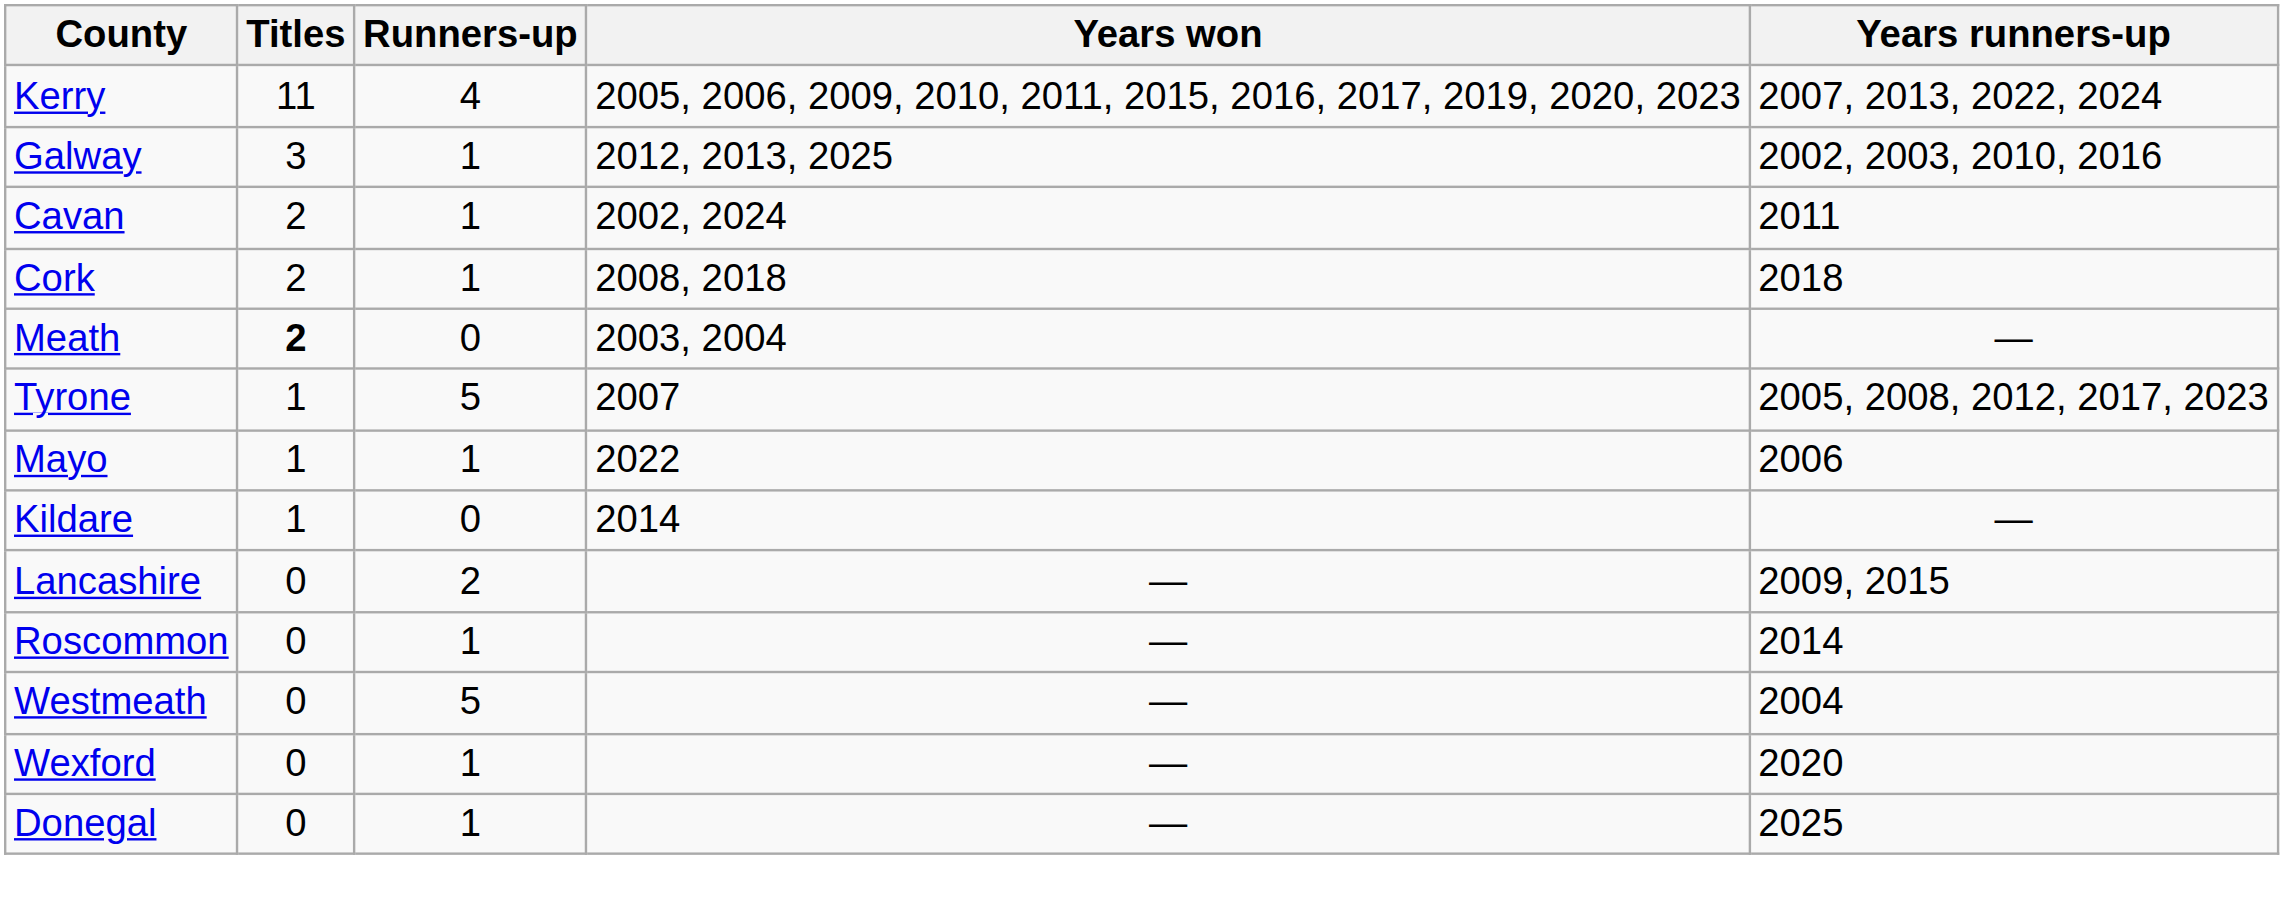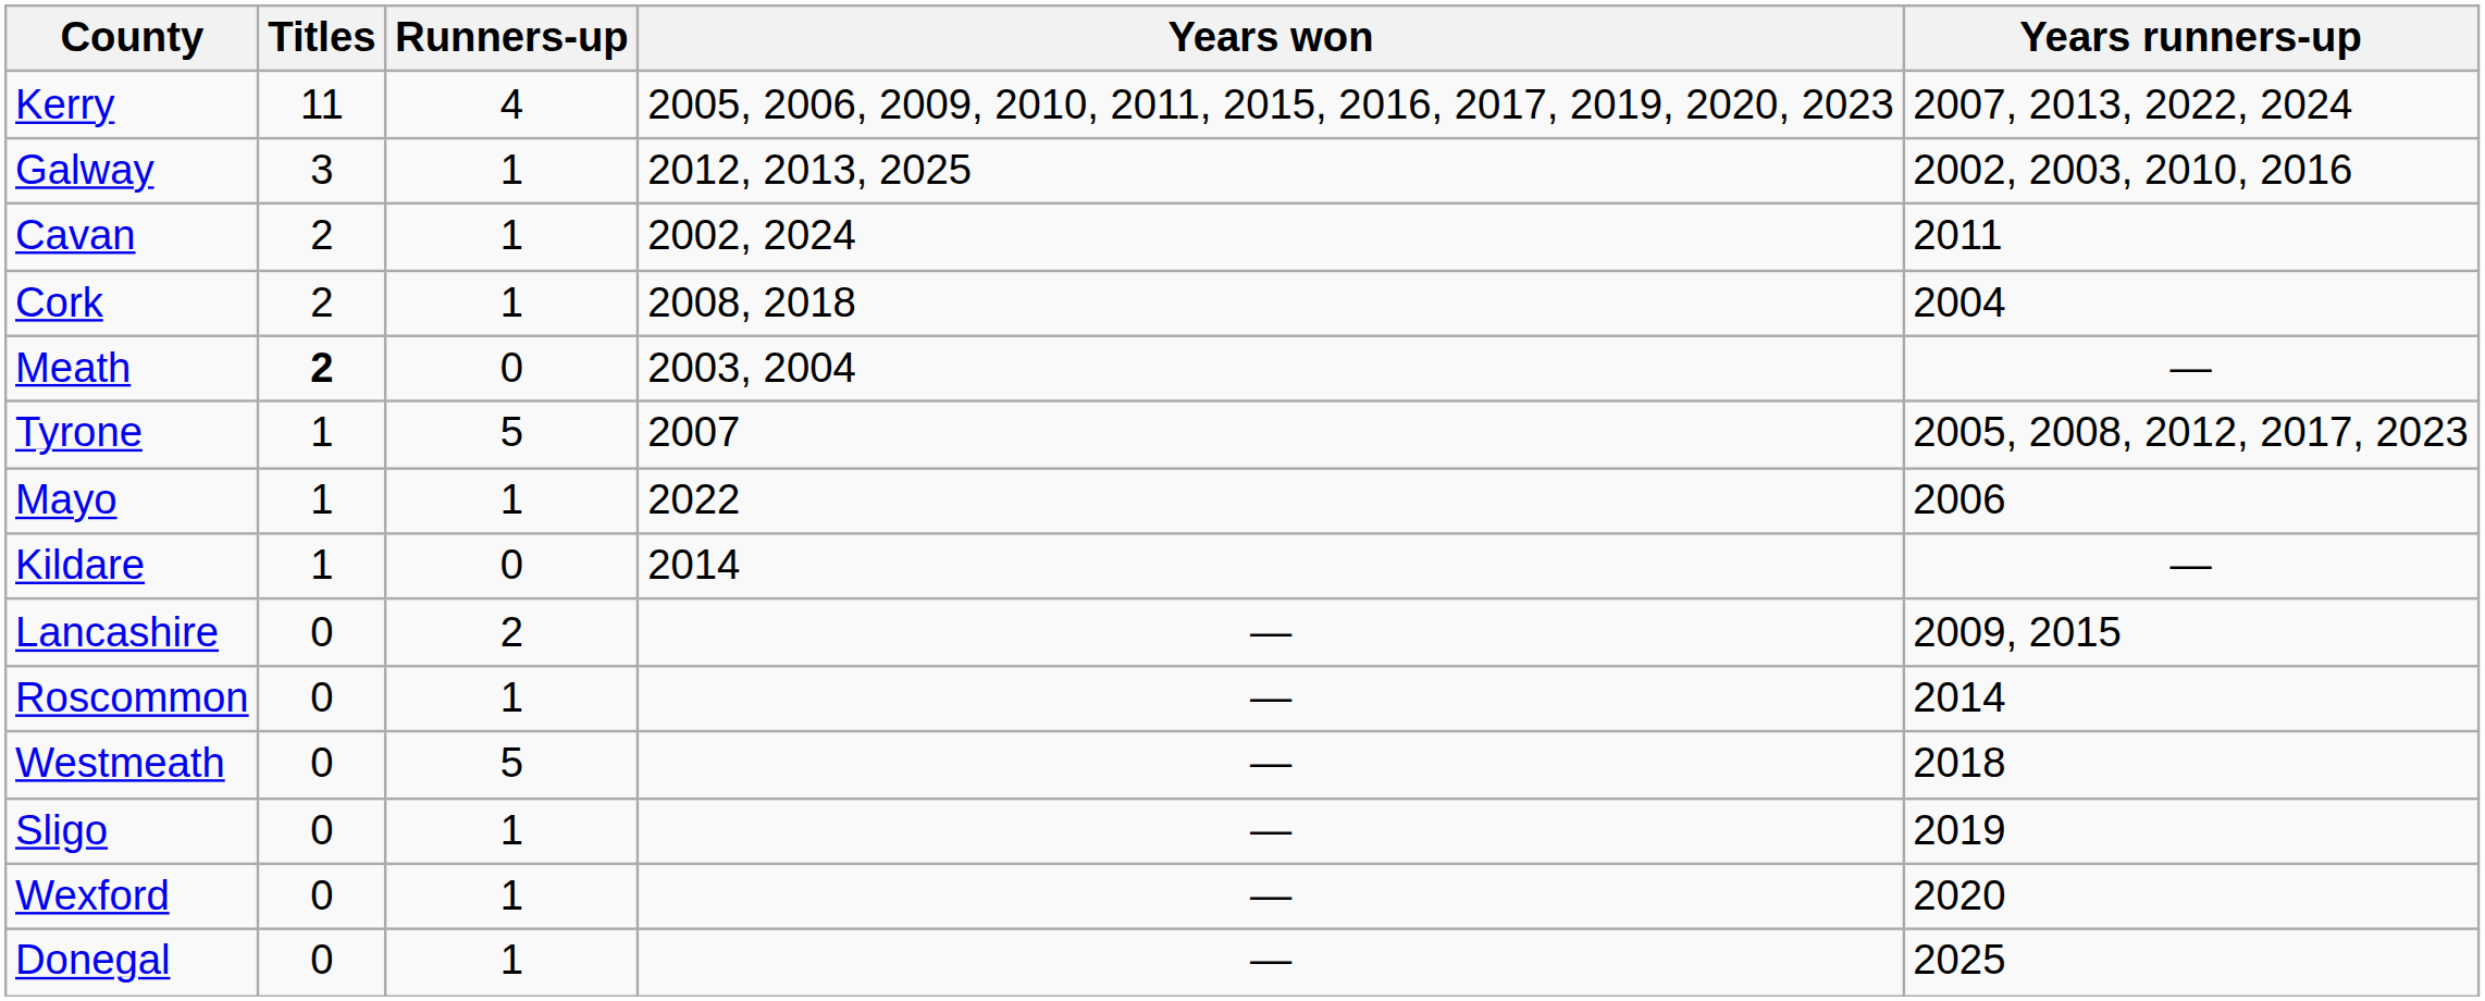 <table class="wikitable sortable" style="text-align:center;">
 <tr>
 <th>County</th>
 <th>Titles</th>
 <th>Runners-up</th>
 <th>Years won</th>
 <th>Years runners-up</th>
 </tr>
 <tr>
 <td style="text-align:left"><a href='#'>Kerry</a></td>
 <td>11</td>
 <td>4</td>
 <td style="text-align:left">2005, 2006, 2009, 2010, 2011, 2015, 2016, 2017, 2019, 2020, 2023</td>
 <td style="text-align:left">2007, 2013, 2022, 2024</td>
 </tr>
 <tr>
 <td style="text-align:left"><a href='#'>Galway</a></td>
 <td>3</td>
 <td>1</td>
 <td style="text-align:left">2012, 2013, 2025</td>
 <td style="text-align:left">2002, 2003, 2010, 2016</td>
 </tr>
 <tr>
 <td style="text-align:left"><a href='#'>Cavan</a></td>
 <td>2</td>
 <td>1</td>
 <td style="text-align:left">2002, 2024</td>
 <td style="text-align:left">2011</td>
 </tr>
 <tr>
 <td style="text-align:left"><a href='#'>Cork</a></td>
 <td>2</td>
 <td>1</td>
 <td style="text-align:left">2008, 2018</td>
-<td style="text-align:left">2018</td>
+<td style="text-align:left">2004</td>
 </tr>
 <tr>
 <td style="text-align:left"><a href='#'>Meath</a></td>
 <td><strong>2</strong></td>
 <td>0</td>
 <td style="text-align:left">2003, 2004</td>
 <td>—</td>
 </tr>
 <tr>
 <td style="text-align:left"><a href='#'>Tyrone</a></td>
 <td>1</td>
 <td>5</td>
 <td style="text-align:left">2007</td>
 <td style="text-align:left">2005, 2008, 2012, 2017, 2023</td>
 </tr>
 <tr>
 <td style="text-align:left"><a href='#'>Mayo</a></td>
 <td>1</td>
 <td>1</td>
 <td style="text-align:left">2022</td>
 <td style="text-align:left">2006</td>
 </tr>
 <tr>
 <td style="text-align:left"><a href='#'>Kildare</a></td>
 <td>1</td>
 <td>0</td>
 <td style="text-align:left">2014</td>
 <td>—</td>
 </tr>
 <tr>
 <td style="text-align:left"><a href='#'>Lancashire</a></td>
 <td>0</td>
 <td>2</td>
 <td>—</td>
 <td style="text-align:left">2009, 2015</td>
 </tr>
 <tr>
 <td style="text-align:left"><a href='#'>Roscommon</a></td>
 <td>0</td>
 <td>1</td>
 <td>—</td>
 <td style="text-align:left">2014</td>
 </tr>
 <tr>
 <td style="text-align:left"><a href='#'>Westmeath</a></td>
 <td>0</td>
 <td>5</td>
 <td>—</td>
-<td style="text-align:left">2004</td>
+<td style="text-align:left">2018</td>
+</tr>
+<tr>
+<td style="text-align:left"><a href='#'>Sligo</a></td>
+<td>0</td>
+<td>1</td>
+<td>—</td>
+<td style="text-align:left">2019</td>
 </tr>
 <tr>
 <td style="text-align:left"><a href='#'>Wexford</a></td>
 <td>0</td>
 <td>1</td>
 <td>—</td>
 <td style="text-align:left">2020</td>
 </tr>
 <tr>
 <td style="text-align:left"><a href='#'>Donegal</a></td>
 <td>0</td>
 <td>1</td>
 <td>—</td>
 <td style="text-align:left">2025</td>
 </tr>
 </table>
